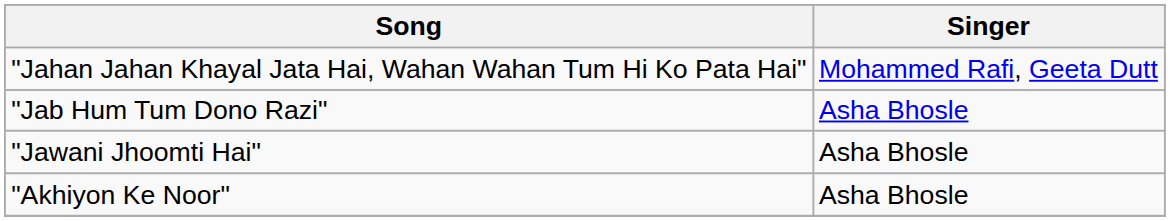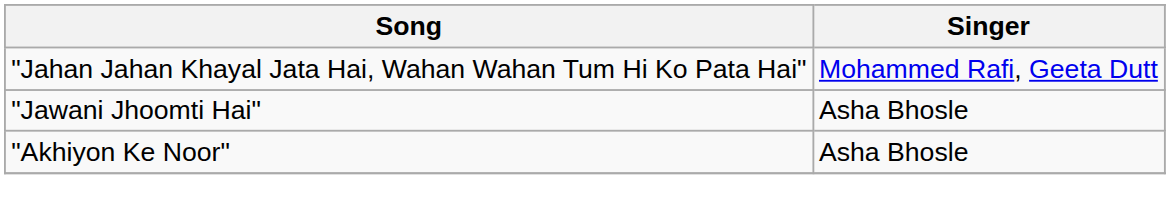 <table class="wikitable" style="font-size:90%;">
 <tr>
 <th>Song</th>
 <th>Singer</th>
 </tr>
 <tr>
 <td>"Jahan Jahan Khayal Jata Hai, Wahan Wahan Tum Hi Ko Pata Hai"</td>
 <td><a href='#'>Mohammed Rafi</a>, <a href='#'>Geeta Dutt</a></td>
-</tr>
-<tr>
-<td>"Jab Hum Tum Dono Razi"</td>
-<td><a href='#'>Asha Bhosle</a></td>
 </tr>
 <tr>
 <td>"Jawani Jhoomti Hai"</td>
 <td>Asha Bhosle</td>
 </tr>
 <tr>
 <td>"Akhiyon Ke Noor"</td>
 <td>Asha Bhosle</td>
 </tr>
 <tr>
 </tr>
 </table>
